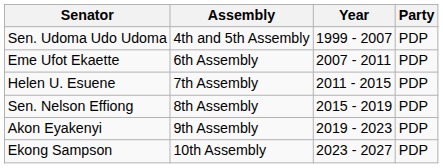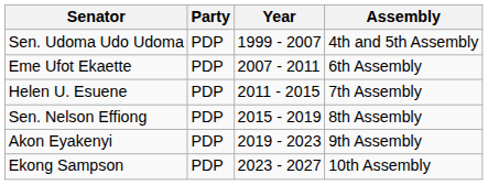 <table class="wikitable">
 <tr>
 <th>Senator</th>
+<th>Party</th>
+<th>Year</th>
 <th>Assembly</th>
-<th>Year</th>
-<th>Party</th>
 </tr>
 <tr>
 <td>Sen. Udoma Udo Udoma</td>
+<td>PDP</td>
+<td>1999 - 2007</td>
 <td>4th and 5th Assembly</td>
-<td>1999 - 2007</td>
-<td>PDP</td>
 </tr>
 <tr>
 <td>Eme Ufot Ekaette</td>
+<td>PDP</td>
+<td>2007 - 2011</td>
 <td>6th Assembly</td>
-<td>2007 - 2011</td>
-<td>PDP</td>
 </tr>
 <tr>
 <td>Helen U. Esuene</td>
+<td>PDP</td>
+<td>2011 - 2015</td>
 <td>7th Assembly</td>
-<td>2011 - 2015</td>
-<td>PDP</td>
 </tr>
 <tr>
 <td>Sen. Nelson Effiong</td>
+<td>PDP</td>
+<td>2015 - 2019</td>
 <td>8th Assembly</td>
-<td>2015 - 2019</td>
-<td>PDP</td>
 </tr>
 <tr>
 <td>Akon Eyakenyi</td>
+<td>PDP</td>
+<td>2019 - 2023</td>
 <td>9th Assembly</td>
-<td>2019 - 2023</td>
-<td>PDP</td>
 </tr>
 <tr>
 <td>Ekong Sampson</td>
+<td>PDP</td>
+<td>2023 - 2027</td>
 <td>10th Assembly</td>
-<td>2023 - 2027</td>
-<td>PDP</td>
 </tr>
 </table>
